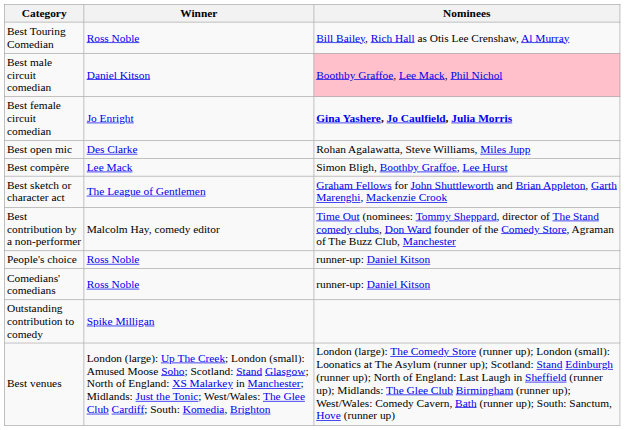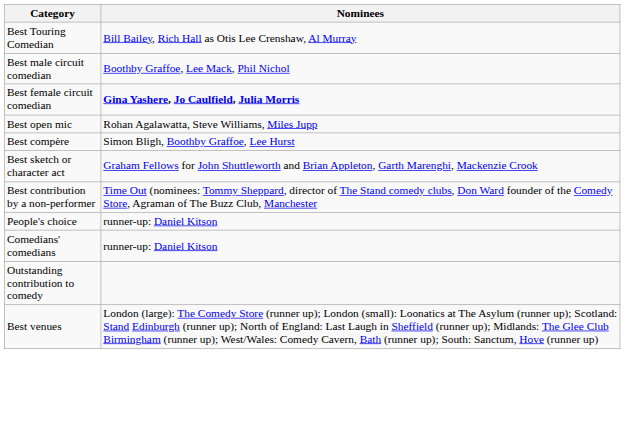 <table class="wikitable">
 <tr>
 <th>Category</th>
-<th>Winner</th>
 <th>Nominees</th>
 </tr>
 <tr>
 <td>Best Touring Comedian</td>
-<td><a href='#'>Ross Noble</a></td>
 <td><a href='#'>Bill Bailey</a>, <a href='#'>Rich Hall</a> as Otis Lee Crenshaw, <a href='#'>Al Murray</a></td>
 </tr>
 <tr>
 <td>Best male circuit comedian</td>
-<td><a href='#'>Daniel Kitson</a></td>
-<td style="background: pink;"><a href='#'>Boothby Graffoe</a>, <a href='#'>Lee Mack</a>, <a href='#'>Phil Nichol</a></td>
+<td><a href='#'>Boothby Graffoe</a>, <a href='#'>Lee Mack</a>, <a href='#'>Phil Nichol</a></td>
 </tr>
 <tr>
 <td>Best female circuit comedian</td>
-<td><a href='#'>Jo Enright</a></td>
 <td><strong><a href='#'>Gina Yashere</a>, <a href='#'>Jo Caulfield</a>, <a href='#'>Julia Morris</a></strong></td>
 </tr>
 <tr>
 <td>Best open mic</td>
-<td><a href='#'>Des Clarke</a></td>
 <td>Rohan Agalawatta, Steve Williams, <a href='#'>Miles Jupp</a></td>
 </tr>
 <tr>
 <td>Best compère</td>
-<td><a href='#'>Lee Mack</a></td>
 <td>Simon Bligh, <a href='#'>Boothby Graffoe</a>, <a href='#'>Lee Hurst</a></td>
 </tr>
 <tr>
 <td>Best sketch or character act</td>
-<td><a href='#'>The League of Gentlemen</a></td>
 <td><a href='#'>Graham Fellows</a> for <a href='#'>John Shuttleworth</a> and <a href='#'>Brian Appleton</a>, <a href='#'>Garth Marenghi</a>, <a href='#'>Mackenzie Crook</a></td>
 </tr>
 <tr>
 <td>Best contribution by a non-performer</td>
-<td>Malcolm Hay, comedy editor</td>
 <td><a href='#'>Time Out</a> (nominees: <a href='#'>Tommy Sheppard</a>, director of <a href='#'>The Stand comedy clubs</a>, <a href='#'>Don Ward</a> founder of the <a href='#'>Comedy Store</a>, Agraman of The Buzz Club, <a href='#'>Manchester</a></td>
 </tr>
 <tr>
 <td>People's choice</td>
-<td><a href='#'>Ross Noble</a></td>
 <td>runner-up: <a href='#'>Daniel Kitson</a></td>
 </tr>
 <tr>
 <td>Comedians' comedians</td>
-<td><a href='#'>Ross Noble</a></td>
 <td>runner-up: <a href='#'>Daniel Kitson</a></td>
 </tr>
 <tr>
 <td>Outstanding contribution to comedy</td>
-<td><a href='#'>Spike Milligan</a></td>
 <td></td>
 </tr>
 <tr>
 <td>Best venues</td>
-<td>London (large): <a href='#'>Up The Creek</a>; London (small): Amused Moose <a href='#'>Soho</a>; Scotland: <a href='#'>Stand</a> <a href='#'>Glasgow</a>; North of England: <a href='#'>XS Malarkey</a> in <a href='#'>Manchester</a>; Midlands: <a href='#'>Just the Tonic</a>; West/Wales: <a href='#'>The Glee Club</a> <a href='#'>Cardiff</a>; South: <a href='#'>Komedia</a>, <a href='#'>Brighton</a></td>
 <td>London (large): <a href='#'>The Comedy Store</a> (runner up); London (small): Loonatics at The Asylum (runner up); Scotland: <a href='#'>Stand</a> <a href='#'>Edinburgh</a> (runner up); North of England: Last Laugh in <a href='#'>Sheffield</a> (runner up); Midlands: <a href='#'>The Glee Club</a> <a href='#'>Birmingham</a> (runner up); West/Wales: Comedy Cavern, <a href='#'>Bath</a> (runner up); South: Sanctum, <a href='#'>Hove</a> (runner up)</td>
 </tr>
 </table>
